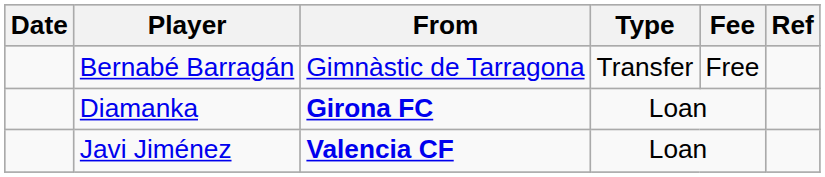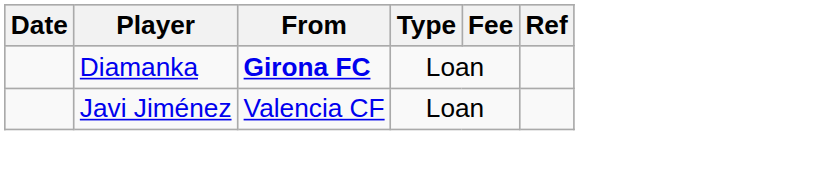 <table class="wikitable">
 <tr>
 <th>Date</th>
 <th>Player</th>
 <th>From</th>
 <th>Type</th>
 <th>Fee</th>
 <th>Ref</th>
 </tr>
 <tr>
 <td></td>
-<td> <a href='#'>Bernabé Barragán</a></td>
-<td> <a href='#'>Gimnàstic de Tarragona</a></td>
-<td>Transfer</td>
-<td>Free</td>
-<td></td>
-</tr>
-<tr>
-<td></td>
 <td> <a href='#'>Diamanka</a></td>
 <td><strong> <a href='#'>Girona FC</a></strong></td>
 <td align=center colspan=2>Loan</td>
 <td><br></td>
 </tr>
 <tr>
 <td></td>
 <td> <a href='#'>Javi Jiménez</a></td>
-<td><strong> <a href='#'>Valencia CF</a></strong></td>
+<td> <a href='#'>Valencia CF</a></td>
 <td align=center colspan=2>Loan</td>
 <td><br></td>
 </tr>
 </table>
